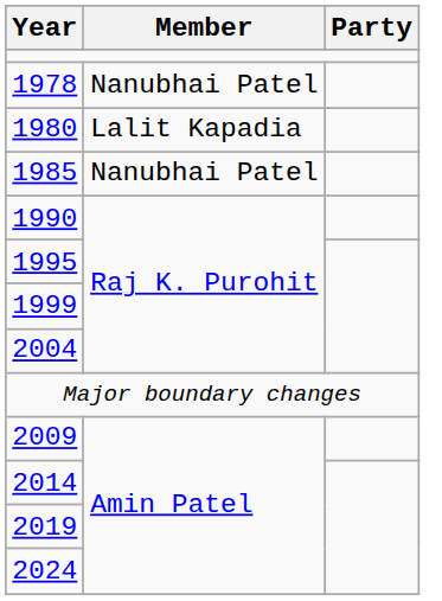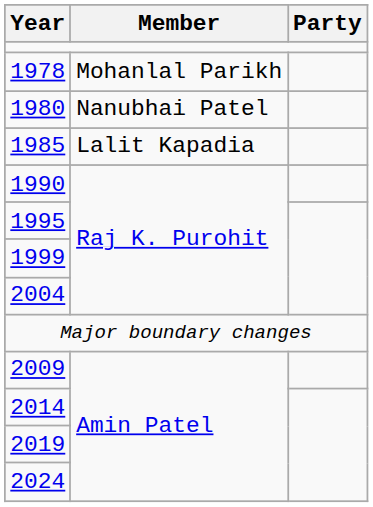 <table class="wikitable">
 <tr>
 <th>Year</th>
 <th>Member</th>
 <th colspan="2">Party</th>
 </tr>
 <tr>
 <td colspan="4"></td>
 </tr>
 <tr>
 <td><a href='#'>1978</a></td>
+<td>Mohanlal Parikh</td>
+<td></td>
+</tr>
+<tr>
+<td><a href='#'>1980</a></td>
 <td>Nanubhai Patel</td>
 <td></td>
 </tr>
 <tr>
-<td><a href='#'>1980</a></td>
+<td><a href='#'>1985</a></td>
 <td>Lalit Kapadia</td>
-<td></td>
-</tr>
-<tr>
-<td><a href='#'>1985</a></td>
-<td>Nanubhai Patel</td>
 <td></td>
 </tr>
 <tr>
 <td><a href='#'>1990</a></td>
 <td rowspan="4"><a href='#'>Raj K. Purohit</a></td>
 <td></td>
 </tr>
 <tr>
 <td><a href='#'>1995</a></td>
 </tr>
 <tr>
 <td><a href='#'>1999</a></td>
 </tr>
 <tr>
 <td><a href='#'>2004</a></td>
 </tr>
 <tr>
 <td colspan=4 align=center><small><em>Major boundary changes</em></small></td>
 </tr>
 <tr>
 <td><a href='#'>2009</a></td>
 <td rowspan="4"><a href='#'>Amin Patel</a></td>
 <td></td>
 </tr>
 <tr>
 <td><a href='#'>2014</a></td>
 </tr>
 <tr>
 <td><a href='#'>2019</a></td>
 </tr>
 <tr>
 <td><a href='#'>2024</a></td>
 </tr>
 </table>
